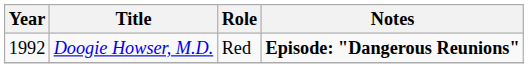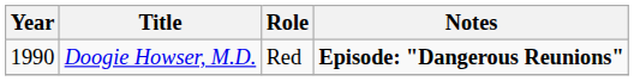 <table class="wikitable sortable">
 <tr>
 <th>Year</th>
 <th>Title</th>
 <th>Role</th>
 <th class="unsortable">Notes</th>
 </tr>
 <tr>
-<td>1992</td>
+<td>1990</td>
 <td><em><a href='#'>Doogie Howser, M.D.</a></em></td>
 <td>Red</td>
 <td><strong>Episode: "Dangerous Reunions"</strong></td>
 </tr>
 <tr>
 </tr>
 </table>
